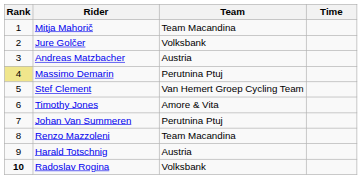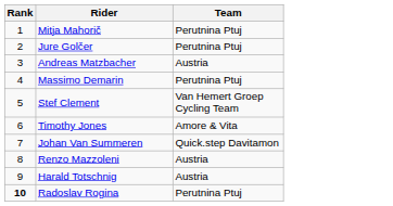 <table class="wikitable">
 <tr>
 <th>Rank</th>
 <th>Rider</th>
 <th>Team</th>
-<th>Time</th>
 </tr>
 <tr>
 <td align=center>1</td>
 <td width=200> <a href='#'>Mitja Mahorič</a> </td>
-<td>Team Macandina</td>
-<td width=76 align=right></td>
+<td width=160>Perutnina Ptuj</td>
 </tr>
 <tr>
 <td align=center>2</td>
 <td> <a href='#'>Jure Golčer</a></td>
-<td>Volksbank</td>
-<td align=right></td>
+<td width=160>Perutnina Ptuj</td>
 </tr>
 <tr>
 <td align=center>3</td>
 <td> <a href='#'>Andreas Matzbacher</a> </td>
 <td>Austria</td>
-<td align=right></td>
 </tr>
 <tr>
-<td align=center style="background: khaki;">4</td>
+<td align=center>4</td>
 <td> <a href='#'>Massimo Demarin</a></td>
 <td>Perutnina Ptuj</td>
-<td align=right></td>
 </tr>
 <tr>
 <td align=center>5</td>
 <td> <a href='#'>Stef Clement</a></td>
 <td>Van Hemert Groep Cycling Team</td>
-<td align=right></td>
 </tr>
 <tr>
 <td align=center>6</td>
 <td> <a href='#'>Timothy Jones</a></td>
 <td>Amore & Vita</td>
-<td align=right></td>
 </tr>
 <tr>
 <td align=center>7</td>
 <td> <a href='#'>Johan Van Summeren</a></td>
-<td>Perutnina Ptuj</td>
-<td align=right></td>
+<td>Quick.step Davitamon</td>
 </tr>
 <tr>
 <td align=center>8</td>
 <td> <a href='#'>Renzo Mazzoleni</a></td>
-<td>Team Macandina</td>
-<td align=right></td>
+<td>Austria</td>
 </tr>
 <tr>
 <td align=center>9</td>
 <td> <a href='#'>Harald Totschnig</a></td>
 <td>Austria</td>
-<td align=right></td>
 </tr>
 <tr>
 <td align=center><strong>10</strong></td>
 <td> <a href='#'>Radoslav Rogina</a></td>
-<td>Volksbank</td>
-<td align=right></td>
+<td>Perutnina Ptuj</td>
 </tr>
 </table>
